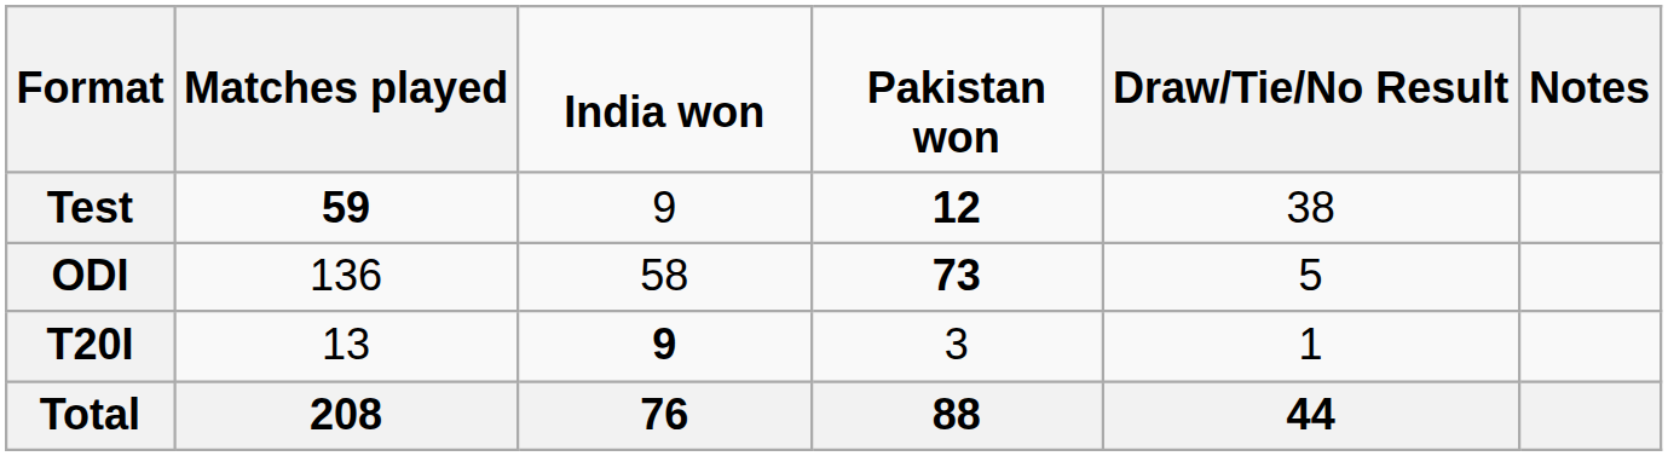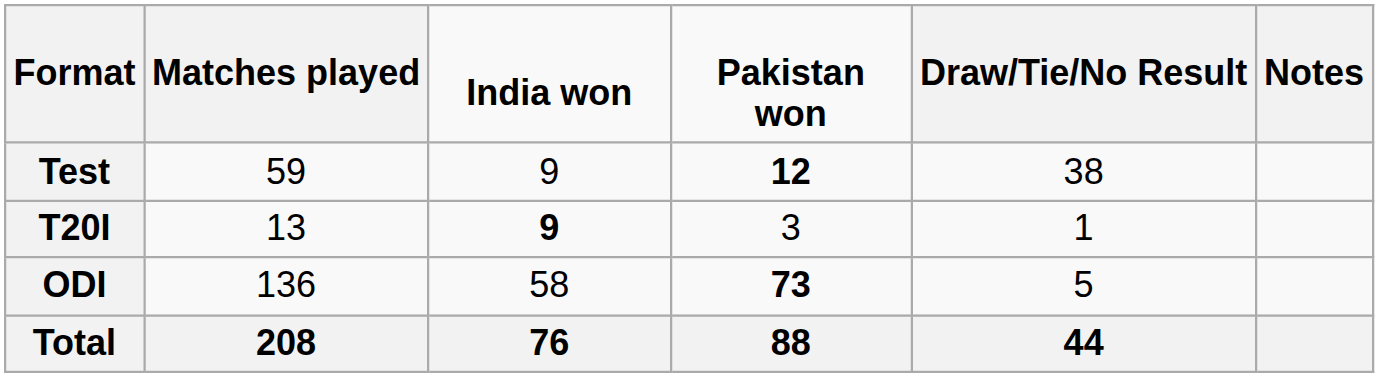 <table class="wikitable" style="text-align:center">
 <tr>
 <th>Format</th>
 <th>Matches played</th>
 <td style="width:100px;" style="background-color:#0044AA"><span><br><strong>India won</strong></span></td>
 <td style="width:100px;"style="background-color:green"><span><br><strong>Pakistan won</strong> </span></td>
 <th>Draw/Tie/No Result</th>
 <th>Notes</th>
 </tr>
 <tr>
 <th>Test</th>
-<td><strong>59</strong></td>
+<td>59</td>
 <td>9</td>
 <td><strong>12</strong></td>
 <td>38</td>
+<td></td>
+</tr>
+<tr>
+<th>T20I</th>
+<td>13</td>
+<td><strong>9</strong></td>
+<td>3</td>
+<td>1</td>
 <td></td>
 </tr>
 <tr>
 <th>ODI</th>
 <td>136</td>
 <td>58</td>
 <td><strong>73</strong></td>
 <td>5</td>
 <td></td>
 </tr>
 <tr>
-<th>T20I</th>
-<td>13</td>
-<td><strong>9</strong></td>
-<td>3</td>
-<td>1</td>
-<td></td>
-</tr>
-<tr>
 <th>Total</th>
 <th>208</th>
 <th>76</th>
 <th>88</th>
 <th>44</th>
 <th></th>
 </tr>
 </table>
